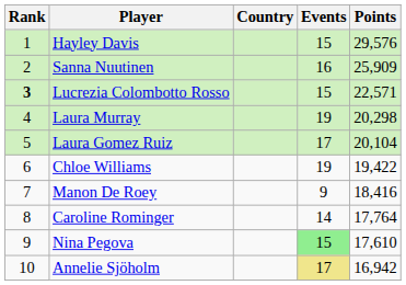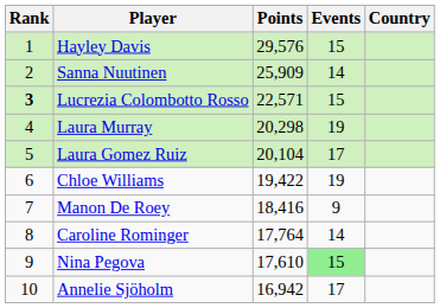 <table class="wikitable">
 <tr>
 <th>Rank</th>
 <th>Player</th>
+<th>Points</th>
+<th>Events</th>
 <th>Country</th>
-<th>Events</th>
-<th>Points</th>
 </tr>
 <tr style="background:#D0F0C0;">
 <td align=center>1</td>
 <td><a href='#'>Hayley Davis</a></td>
+<td>29,576</td>
+<td align=center>15</td>
 <td></td>
-<td align=center>15</td>
-<td>29,576</td>
 </tr>
 <tr style="background:#D0F0C0;">
 <td align=center>2</td>
 <td><a href='#'>Sanna Nuutinen</a></td>
+<td>25,909</td>
+<td align=center>14</td>
 <td></td>
-<td align=center>16</td>
-<td>25,909</td>
 </tr>
 <tr style="background:#D0F0C0;">
 <td align=center><strong>3</strong></td>
 <td><a href='#'>Lucrezia Colombotto Rosso</a></td>
+<td>22,571</td>
+<td align=center>15</td>
 <td></td>
-<td align=center>15</td>
-<td>22,571</td>
 </tr>
 <tr style="background:#D0F0C0;">
 <td align=center>4</td>
 <td><a href='#'>Laura Murray</a></td>
+<td>20,298</td>
+<td align=center>19</td>
 <td></td>
-<td align=center>19</td>
-<td>20,298</td>
 </tr>
 <tr style="background:#D0F0C0;">
 <td align=center>5</td>
 <td><a href='#'>Laura Gomez Ruiz</a></td>
+<td>20,104</td>
+<td align=center>17</td>
 <td></td>
-<td align=center>17</td>
-<td>20,104</td>
 </tr>
 <tr>
 <td align=center>6</td>
 <td><a href='#'>Chloe Williams</a></td>
+<td>19,422</td>
+<td align=center>19</td>
 <td></td>
-<td align=center>19</td>
-<td>19,422</td>
 </tr>
 <tr>
 <td align=center>7</td>
 <td><a href='#'>Manon De Roey</a></td>
+<td>18,416</td>
+<td align=center>9</td>
 <td></td>
-<td align=center>9</td>
-<td>18,416</td>
 </tr>
 <tr>
 <td align=center>8</td>
 <td><a href='#'>Caroline Rominger</a></td>
+<td>17,764</td>
+<td align=center>14</td>
 <td></td>
-<td align=center>14</td>
-<td>17,764</td>
 </tr>
 <tr>
 <td align=center>9</td>
 <td><a href='#'>Nina Pegova</a></td>
+<td>17,610</td>
+<td align=center style="background: lightgreen;">15</td>
 <td></td>
-<td align=center style="background: lightgreen;">15</td>
-<td>17,610</td>
 </tr>
 <tr>
 <td align=center>10</td>
 <td><a href='#'>Annelie Sjöholm</a></td>
+<td>16,942</td>
+<td align=center>17</td>
 <td></td>
-<td align=center style="background: khaki;">17</td>
-<td>16,942</td>
 </tr>
 </table>
